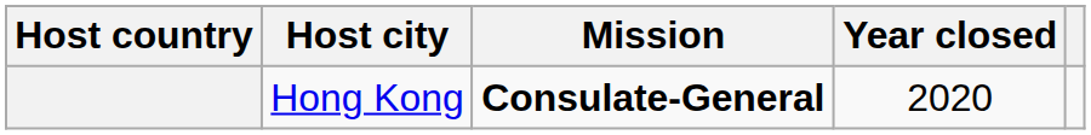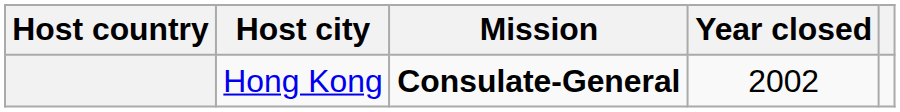 <table class="wikitable plainrowheaders" style="text-align:center;">
 <tr>
 <th scope="col">Host country</th>
 <th scope="col">Host city</th>
 <th scope="col">Mission</th>
 <th scope="col">Year closed</th>
 <th scope="col"></th>
 </tr>
 <tr>
 <th scope="row"></th>
 <td><a href='#'>Hong Kong</a></td>
 <td><strong>Consulate-General</strong></td>
-<td>2020</td>
+<td>2002</td>
 <td></td>
 </tr>
 </table>
